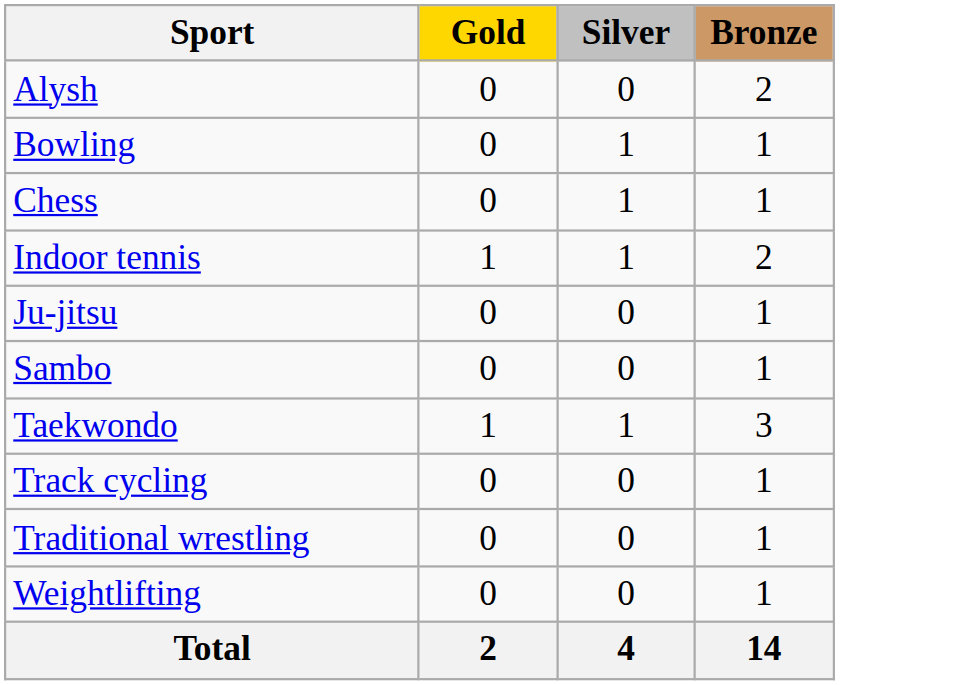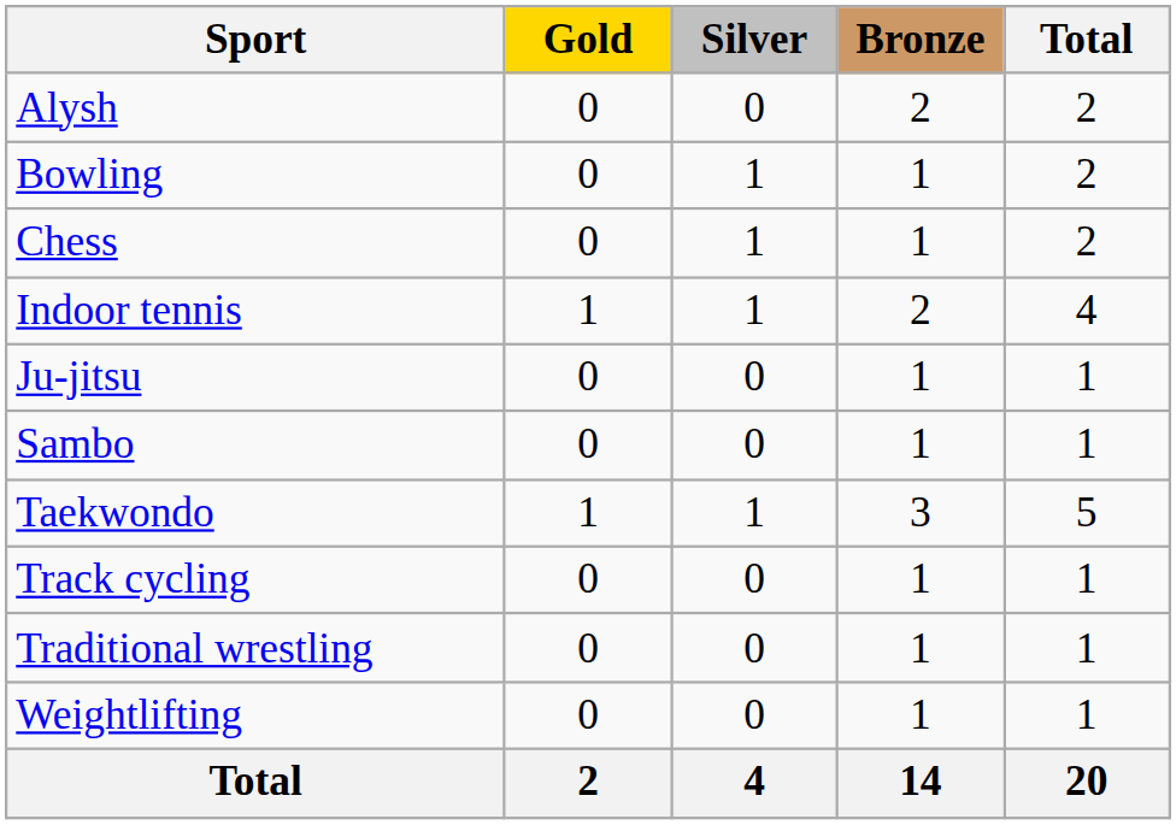 <table class="wikitable sortable" style="text-align:center;">
 <tr>
 <th width=180>Sport</th>
 <th scope="col" style="background:gold; width:55px;">Gold</th>
 <th scope="col" style="background:silver; width:55px;">Silver</th>
 <th scope="col" style="background:#c96; width:55px;">Bronze</th>
+<th width=55>Total</th>
 </tr>
 <tr>
 <td align=left><a href='#'>Alysh</a></td>
 <td>0</td>
 <td>0</td>
+<td>2</td>
 <td>2</td>
 </tr>
 <tr>
 <td align=left><a href='#'>Bowling</a></td>
 <td>0</td>
 <td>1</td>
 <td>1</td>
+<td>2</td>
 </tr>
 <tr>
 <td align=left><a href='#'>Chess</a></td>
 <td>0</td>
 <td>1</td>
 <td>1</td>
+<td>2</td>
 </tr>
 <tr>
 <td align=left><a href='#'>Indoor tennis</a></td>
 <td>1</td>
 <td>1</td>
 <td>2</td>
+<td>4</td>
 </tr>
 <tr>
 <td align=left><a href='#'>Ju-jitsu</a></td>
 <td>0</td>
 <td>0</td>
+<td>1</td>
 <td>1</td>
 </tr>
 <tr>
 <td align=left><a href='#'>Sambo</a></td>
 <td>0</td>
 <td>0</td>
 <td>1</td>
+<td>1</td>
 </tr>
 <tr>
 <td align=left><a href='#'>Taekwondo</a></td>
 <td>1</td>
 <td>1</td>
 <td>3</td>
+<td>5</td>
 </tr>
 <tr>
 <td align=left><a href='#'>Track cycling</a></td>
 <td>0</td>
 <td>0</td>
+<td>1</td>
 <td>1</td>
 </tr>
 <tr>
 <td align=left><a href='#'>Traditional wrestling</a></td>
 <td>0</td>
 <td>0</td>
 <td>1</td>
+<td>1</td>
 </tr>
 <tr>
 <td align=left><a href='#'>Weightlifting</a></td>
 <td>0</td>
 <td>0</td>
+<td>1</td>
 <td>1</td>
 </tr>
 <tr class="sortbottom">
 <th>Total</th>
 <th>2</th>
 <th>4</th>
 <th>14</th>
+<th>20</th>
 </tr>
 </table>
